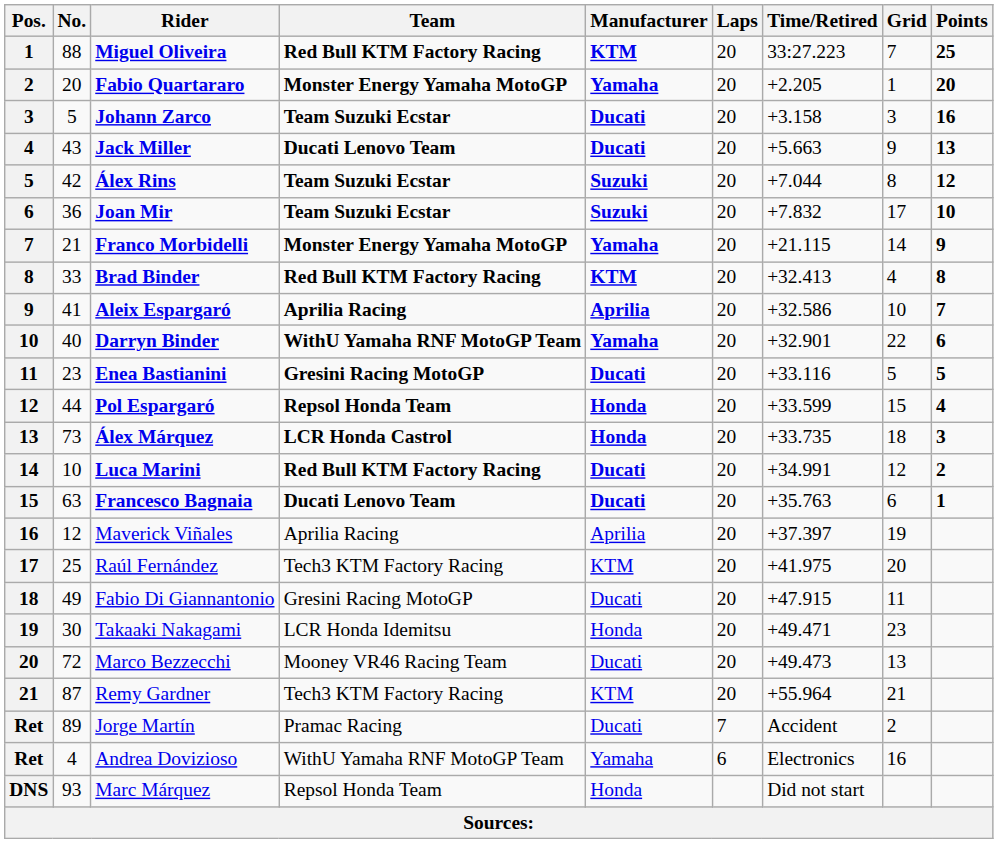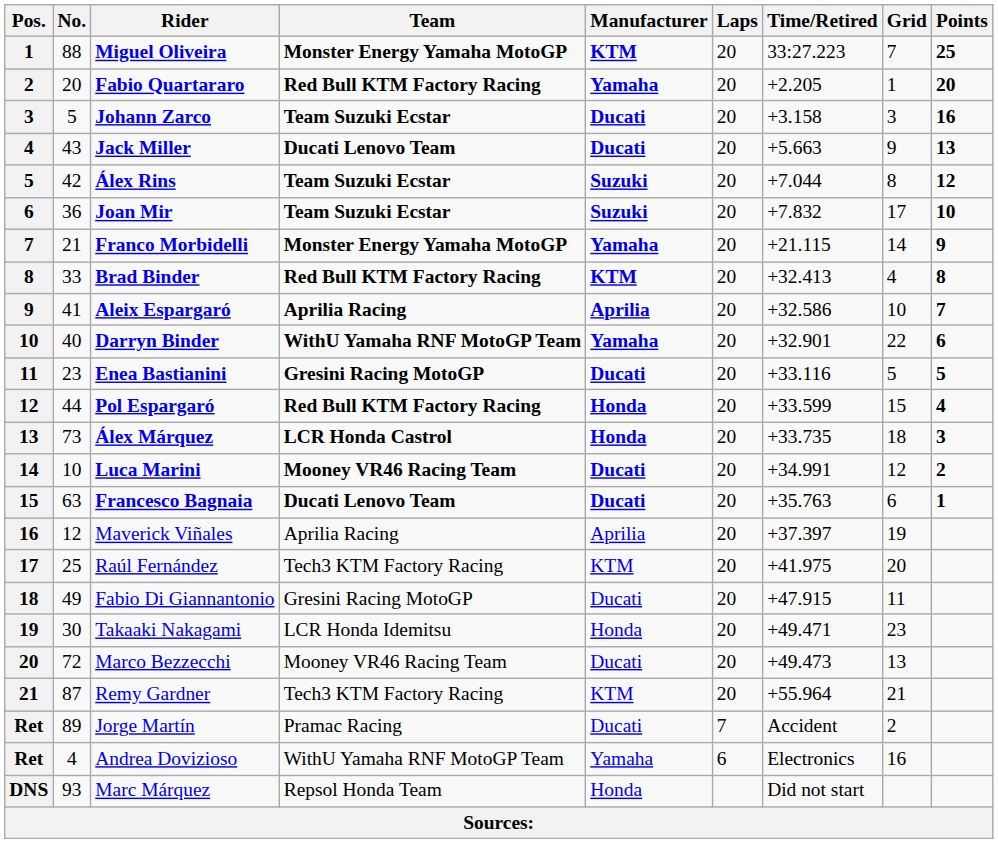 <table class="wikitable" style="font-size: 85%;">
 <tr>
 <th>Pos.</th>
 <th>No.</th>
 <th>Rider</th>
 <th>Team</th>
 <th>Manufacturer</th>
 <th>Laps</th>
 <th>Time/Retired</th>
 <th>Grid</th>
 <th>Points</th>
 </tr>
 <tr>
 <th scope="row">1</th>
 <td align="center">88</td>
 <td> <strong><a href='#'>Miguel Oliveira</a></strong></td>
-<td><strong>Red Bull KTM Factory Racing</strong></td>
+<td><strong>Monster Energy Yamaha MotoGP</strong></td>
 <td><strong><a href='#'>KTM</a></strong></td>
 <td>20</td>
 <td>33:27.223</td>
 <td>7</td>
 <td><strong>25</strong></td>
 </tr>
 <tr>
 <th scope="row">2</th>
 <td align="center">20</td>
 <td> <strong><a href='#'>Fabio Quartararo</a></strong></td>
-<td><strong>Monster Energy Yamaha MotoGP</strong></td>
+<td><strong>Red Bull KTM Factory Racing</strong></td>
 <td><strong><a href='#'>Yamaha</a></strong></td>
 <td>20</td>
 <td>+2.205</td>
 <td>1</td>
 <td><strong>20</strong></td>
 </tr>
 <tr>
 <th scope="row">3</th>
 <td align="center">5</td>
 <td> <strong><a href='#'>Johann Zarco</a></strong></td>
 <td><strong>Team Suzuki Ecstar</strong></td>
 <td><strong><a href='#'>Ducati</a></strong></td>
 <td>20</td>
 <td>+3.158</td>
 <td>3</td>
 <td><strong>16</strong></td>
 </tr>
 <tr>
 <th scope="row">4</th>
 <td align="center">43</td>
 <td> <strong><a href='#'>Jack Miller</a></strong></td>
 <td><strong>Ducati Lenovo Team</strong></td>
 <td><strong><a href='#'>Ducati</a></strong></td>
 <td>20</td>
 <td>+5.663</td>
 <td>9</td>
 <td><strong>13</strong></td>
 </tr>
 <tr>
 <th scope="row">5</th>
 <td align="center">42</td>
 <td> <strong><a href='#'>Álex Rins</a></strong></td>
 <td><strong>Team Suzuki Ecstar</strong></td>
 <td><strong><a href='#'>Suzuki</a></strong></td>
 <td>20</td>
 <td>+7.044</td>
 <td>8</td>
 <td><strong>12</strong></td>
 </tr>
 <tr>
 <th scope="row">6</th>
 <td align="center">36</td>
 <td> <strong><a href='#'>Joan Mir</a></strong></td>
 <td><strong>Team Suzuki Ecstar</strong></td>
 <td><strong><a href='#'>Suzuki</a></strong></td>
 <td>20</td>
 <td>+7.832</td>
 <td>17</td>
 <td><strong>10</strong></td>
 </tr>
 <tr>
 <th scope="row">7</th>
 <td align="center">21</td>
 <td> <strong><a href='#'>Franco Morbidelli</a></strong></td>
 <td><strong>Monster Energy Yamaha MotoGP</strong></td>
 <td><strong><a href='#'>Yamaha</a></strong></td>
 <td>20</td>
 <td>+21.115</td>
 <td>14</td>
 <td><strong>9</strong></td>
 </tr>
 <tr>
 <th scope="row">8</th>
 <td align="center">33</td>
 <td> <strong><a href='#'>Brad Binder</a></strong></td>
 <td><strong>Red Bull KTM Factory Racing</strong></td>
 <td><strong><a href='#'>KTM</a></strong></td>
 <td>20</td>
 <td>+32.413</td>
 <td>4</td>
 <td><strong>8</strong></td>
 </tr>
 <tr>
 <th scope="row">9</th>
 <td align="center">41</td>
 <td> <strong><a href='#'>Aleix Espargaró</a></strong></td>
 <td><strong>Aprilia Racing</strong></td>
 <td><strong><a href='#'>Aprilia</a></strong></td>
 <td>20</td>
 <td>+32.586</td>
 <td>10</td>
 <td><strong>7</strong></td>
 </tr>
 <tr>
 <th scope="row">10</th>
 <td align="center">40</td>
 <td> <strong><a href='#'>Darryn Binder</a></strong></td>
 <td><strong>WithU Yamaha RNF MotoGP Team</strong></td>
 <td><strong><a href='#'>Yamaha</a></strong></td>
 <td>20</td>
 <td>+32.901</td>
 <td>22</td>
 <td><strong>6</strong></td>
 </tr>
 <tr>
 <th scope="row">11</th>
 <td align="center">23</td>
 <td> <strong><a href='#'>Enea Bastianini</a></strong></td>
 <td><strong>Gresini Racing MotoGP</strong></td>
 <td><strong><a href='#'>Ducati</a></strong></td>
 <td>20</td>
 <td>+33.116</td>
 <td>5</td>
 <td><strong>5</strong></td>
 </tr>
 <tr>
 <th scope="row">12</th>
 <td align="center">44</td>
 <td> <strong><a href='#'>Pol Espargaró</a></strong></td>
-<td><strong>Repsol Honda Team</strong></td>
+<td><strong>Red Bull KTM Factory Racing</strong></td>
 <td><strong><a href='#'>Honda</a></strong></td>
 <td>20</td>
 <td>+33.599</td>
 <td>15</td>
 <td><strong>4</strong></td>
 </tr>
 <tr>
 <th scope="row">13</th>
 <td align="center">73</td>
 <td> <strong><a href='#'>Álex Márquez</a></strong></td>
 <td><strong>LCR Honda Castrol</strong></td>
 <td><strong><a href='#'>Honda</a></strong></td>
 <td>20</td>
 <td>+33.735</td>
 <td>18</td>
 <td><strong>3</strong></td>
 </tr>
 <tr>
 <th scope="row">14</th>
 <td align="center">10</td>
 <td> <strong><a href='#'>Luca Marini</a></strong></td>
-<td><strong>Red Bull KTM Factory Racing</strong></td>
+<td><strong>Mooney VR46 Racing Team</strong></td>
 <td><strong><a href='#'>Ducati</a></strong></td>
 <td>20</td>
 <td>+34.991</td>
 <td>12</td>
 <td><strong>2</strong></td>
 </tr>
 <tr>
 <th scope="row">15</th>
 <td align="center">63</td>
 <td> <strong><a href='#'>Francesco Bagnaia</a></strong></td>
 <td><strong>Ducati Lenovo Team</strong></td>
 <td><strong><a href='#'>Ducati</a></strong></td>
 <td>20</td>
 <td>+35.763</td>
 <td>6</td>
 <td><strong>1</strong></td>
 </tr>
 <tr>
 <th scope="row">16</th>
 <td align="center">12</td>
 <td> <a href='#'>Maverick Viñales</a></td>
 <td>Aprilia Racing</td>
 <td><a href='#'>Aprilia</a></td>
 <td>20</td>
 <td>+37.397</td>
 <td>19</td>
 <td></td>
 </tr>
 <tr>
 <th scope="row">17</th>
 <td align="center">25</td>
 <td> <a href='#'>Raúl Fernández</a></td>
 <td>Tech3 KTM Factory Racing</td>
 <td><a href='#'>KTM</a></td>
 <td>20</td>
 <td>+41.975</td>
 <td>20</td>
 <td></td>
 </tr>
 <tr>
 <th scope="row">18</th>
 <td align="center">49</td>
 <td> <a href='#'>Fabio Di Giannantonio</a></td>
 <td>Gresini Racing MotoGP</td>
 <td><a href='#'>Ducati</a></td>
 <td>20</td>
 <td>+47.915</td>
 <td>11</td>
 <td></td>
 </tr>
 <tr>
 <th scope="row">19</th>
 <td align="center">30</td>
 <td> <a href='#'>Takaaki Nakagami</a></td>
 <td>LCR Honda Idemitsu</td>
 <td><a href='#'>Honda</a></td>
 <td>20</td>
 <td>+49.471</td>
 <td>23</td>
 <td></td>
 </tr>
 <tr>
 <th scope="row">20</th>
 <td align="center">72</td>
 <td> <a href='#'>Marco Bezzecchi</a></td>
 <td>Mooney VR46 Racing Team</td>
 <td><a href='#'>Ducati</a></td>
 <td>20</td>
 <td>+49.473</td>
 <td>13</td>
 <td></td>
 </tr>
 <tr>
 <th scope="row">21</th>
 <td align="center">87</td>
 <td> <a href='#'>Remy Gardner</a></td>
 <td>Tech3 KTM Factory Racing</td>
 <td><a href='#'>KTM</a></td>
 <td>20</td>
 <td>+55.964</td>
 <td>21</td>
 <td></td>
 </tr>
 <tr>
 <th scope="row">Ret</th>
 <td align="center">89</td>
 <td> <a href='#'>Jorge Martín</a></td>
 <td>Pramac Racing</td>
 <td><a href='#'>Ducati</a></td>
 <td>7</td>
 <td>Accident</td>
 <td>2</td>
 <td></td>
 </tr>
 <tr>
 <th scope="row">Ret</th>
 <td align="center">4</td>
 <td> <a href='#'>Andrea Dovizioso</a></td>
 <td>WithU Yamaha RNF MotoGP Team</td>
 <td><a href='#'>Yamaha</a></td>
 <td>6</td>
 <td>Electronics</td>
 <td>16</td>
 <td></td>
 </tr>
 <tr>
 <th scope="row">DNS</th>
 <td align="center">93</td>
 <td> <a href='#'>Marc Márquez</a></td>
 <td>Repsol Honda Team</td>
 <td><a href='#'>Honda</a></td>
 <td></td>
 <td>Did not start</td>
 <td></td>
 <td></td>
 </tr>
 <tr>
 <th colspan=9>Sources:</th>
 </tr>
 </table>
